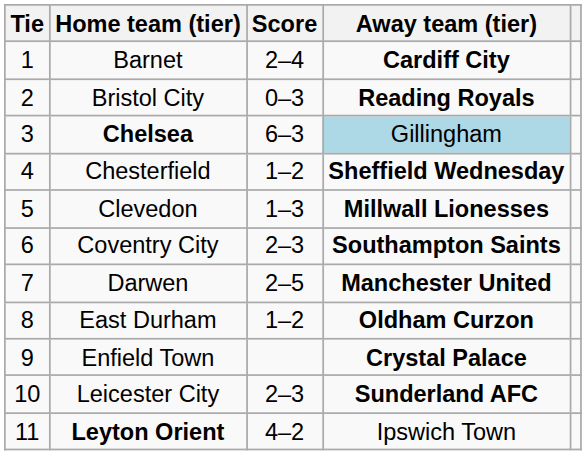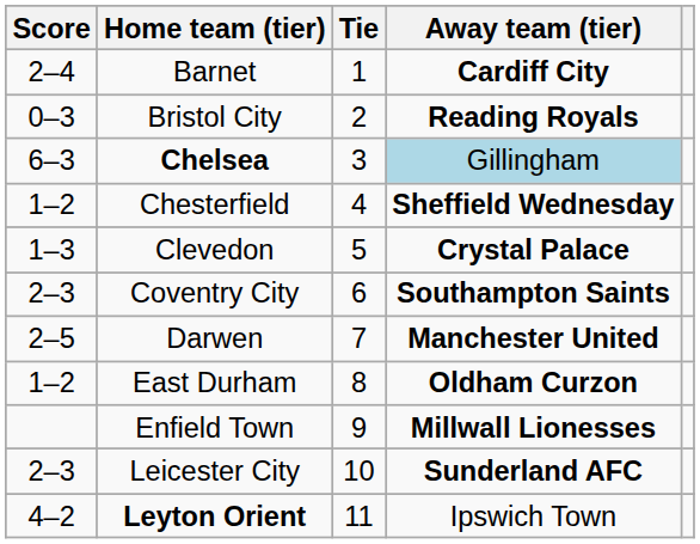 <table class="wikitable" style="text-align:center; font-size:85%">
 <tr>
+<th>Score</th>
+<th>Home team (tier)</th>
 <th>Tie</th>
-<th>Home team (tier)</th>
-<th>Score</th>
 <th>Away team (tier)</th>
 <th></th>
 </tr>
 <tr>
+<td align="center">2–4 </td>
+<td>Barnet</td>
 <td align="center">1</td>
-<td>Barnet</td>
-<td align="center">2–4 </td>
 <td><strong>Cardiff City</strong></td>
 <td></td>
 </tr>
 <tr>
+<td align="center">0–3</td>
+<td>Bristol City</td>
 <td align="center">2</td>
-<td>Bristol City</td>
-<td align="center">0–3</td>
 <td><strong>Reading Royals</strong></td>
 <td></td>
 </tr>
 <tr>
+<td align="center">6–3</td>
+<td><strong>Chelsea</strong></td>
 <td align="center">3</td>
-<td><strong>Chelsea</strong></td>
-<td align="center">6–3</td>
 <td style="background: lightblue;">Gillingham</td>
 <td></td>
 </tr>
 <tr>
+<td align="center">1–2</td>
+<td>Chesterfield</td>
 <td align="center">4</td>
-<td>Chesterfield</td>
-<td align="center">1–2</td>
 <td><strong>Sheffield Wednesday</strong></td>
 <td></td>
 </tr>
 <tr>
+<td align="center">1–3</td>
+<td>Clevedon</td>
 <td align="center">5</td>
-<td>Clevedon</td>
-<td align="center">1–3</td>
+<td><strong>Crystal Palace</strong></td>
+<td></td>
+</tr>
+<tr>
+<td align="center">2–3 </td>
+<td>Coventry City</td>
+<td align="center">6</td>
+<td><strong>Southampton Saints</strong></td>
+<td></td>
+</tr>
+<tr>
+<td align="center">2–5</td>
+<td>Darwen</td>
+<td align="center">7</td>
+<td><strong>Manchester United</strong></td>
+<td></td>
+</tr>
+<tr>
+<td align="center">1–2 </td>
+<td>East Durham</td>
+<td align="center">8</td>
+<td><strong>Oldham Curzon</strong></td>
+<td></td>
+</tr>
+<tr>
+<td align="center"></td>
+<td>Enfield Town</td>
+<td align="center">9</td>
 <td><strong>Millwall Lionesses</strong></td>
 <td></td>
 </tr>
 <tr>
-<td align="center">6</td>
-<td>Coventry City</td>
-<td align="center">2–3 </td>
-<td><strong>Southampton Saints</strong></td>
-<td></td>
-</tr>
-<tr>
-<td align="center">7</td>
-<td>Darwen</td>
-<td align="center">2–5</td>
-<td><strong>Manchester United</strong></td>
-<td></td>
-</tr>
-<tr>
-<td align="center">8</td>
-<td>East Durham</td>
-<td align="center">1–2 </td>
-<td><strong>Oldham Curzon</strong></td>
-<td></td>
-</tr>
-<tr>
-<td align="center">9</td>
-<td>Enfield Town</td>
-<td align="center"></td>
-<td><strong>Crystal Palace</strong></td>
-<td></td>
-</tr>
-<tr>
+<td align="center">2–3</td>
+<td>Leicester City</td>
 <td align="center">10</td>
-<td>Leicester City</td>
-<td align="center">2–3</td>
 <td><strong>Sunderland AFC</strong></td>
 <td></td>
 </tr>
 <tr>
+<td align="center">4–2</td>
+<td><strong>Leyton Orient</strong></td>
 <td align="center">11</td>
-<td><strong>Leyton Orient</strong></td>
-<td align="center">4–2</td>
 <td>Ipswich Town</td>
 <td></td>
 </tr>
 </table>
